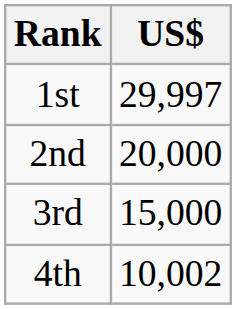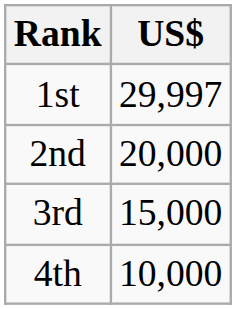 <table class="wikitable" style="text-align: center;">
 <tr>
 <th>Rank</th>
 <th>US$</th>
 </tr>
 <tr>
 <td>1st</td>
 <td>29,997</td>
 </tr>
 <tr>
 <td>2nd</td>
 <td>20,000</td>
 </tr>
 <tr>
 <td>3rd</td>
 <td>15,000</td>
 </tr>
 <tr>
 <td>4th</td>
-<td>10,002</td>
+<td>10,000</td>
 </tr>
 </table>
